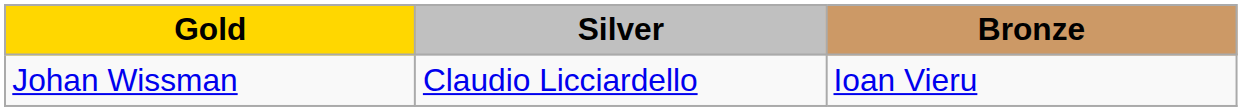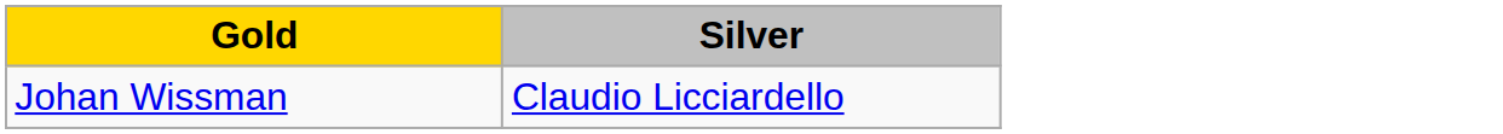 <table class="wikitable" style="text-align:left">
 <tr align="center">
 <td width=200 bgcolor=gold><strong>Gold</strong></td>
 <td width=200 bgcolor=silver><strong>Silver</strong></td>
-<td width=200 bgcolor=CC9966><strong>Bronze</strong></td>
 </tr>
 <tr>
 <td><a href='#'>Johan Wissman</a><br><em></em></td>
 <td><a href='#'>Claudio Licciardello</a><br><em></em></td>
-<td><a href='#'>Ioan Vieru</a><br><em></em></td>
 </tr>
 </table>
